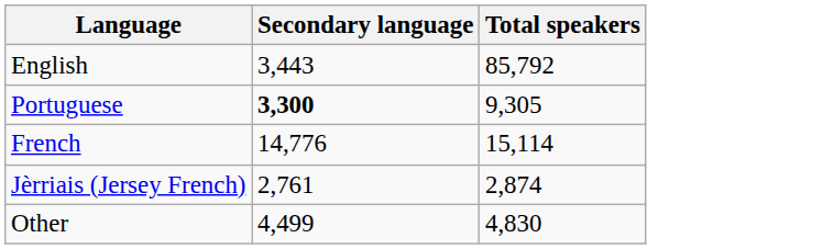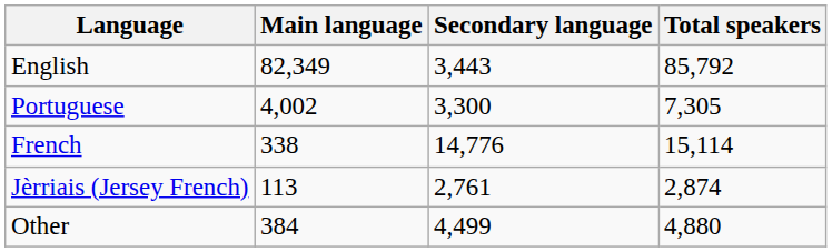 <table class="wikitable">
 <tr>
 <th>Language</th>
+<th>Main language</th>
 <th>Secondary language</th>
 <th>Total speakers</th>
 </tr>
 <tr>
 <td>English</td>
+<td>82,349</td>
 <td>3,443</td>
 <td>85,792</td>
 </tr>
 <tr>
 <td><a href='#'>Portuguese</a></td>
-<td><strong>3,300</strong></td>
-<td>9,305</td>
+<td>4,002</td>
+<td>3,300</td>
+<td>7,305</td>
 </tr>
 <tr>
 <td><a href='#'>French</a></td>
+<td>338</td>
 <td>14,776</td>
 <td>15,114</td>
 </tr>
 <tr>
 <td><a href='#'>Jèrriais (Jersey French)</a></td>
+<td>113</td>
 <td>2,761</td>
 <td>2,874</td>
 </tr>
 <tr>
 <td>Other</td>
+<td>384</td>
 <td>4,499</td>
-<td>4,830</td>
+<td>4,880</td>
 </tr>
 </table>
